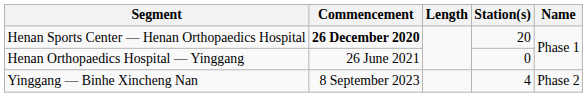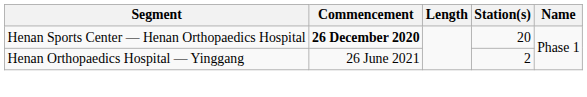 <table class="wikitable" style="border-collapse: collapse; text-align: right;">
 <tr>
 <th>Segment</th>
 <th>Commencement</th>
 <th>Length</th>
 <th>Station(s)</th>
 <th>Name</th>
 </tr>
 <tr>
 <td style="text-align: left;">Henan Sports Center — Henan Orthopaedics Hospital</td>
 <td><strong>26 December 2020</strong></td>
 <td rowspan="2"></td>
 <td>20</td>
 <td rowspan="2">Phase 1</td>
 </tr>
 <tr>
 <td style="text-align: left;">Henan Orthopaedics Hospital — Yinggang</td>
 <td>26 June 2021</td>
-<td>0</td>
-</tr>
-<tr>
-<td style="text-align: left;">Yinggang — Binhe Xincheng Nan</td>
-<td>8 September 2023</td>
-<td></td>
-<td>4</td>
-<td>Phase 2</td>
+<td>2</td>
 </tr>
 </table>
